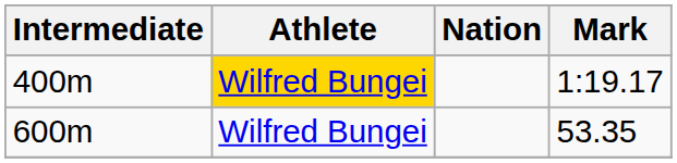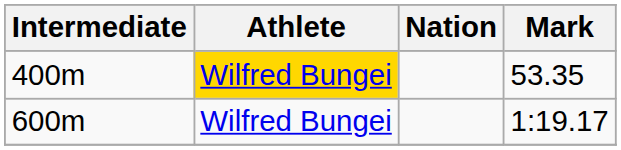 <table class="wikitable">
 <tr>
 <th>Intermediate</th>
 <th>Athlete</th>
 <th>Nation</th>
 <th>Mark</th>
 </tr>
 <tr>
 <td>400m</td>
 <td style="background: gold;"><a href='#'>Wilfred Bungei</a></td>
 <td></td>
-<td>1:19.17</td>
+<td>53.35</td>
 </tr>
 <tr>
 <td>600m</td>
 <td><a href='#'>Wilfred Bungei</a></td>
 <td></td>
-<td>53.35</td>
+<td>1:19.17</td>
 </tr>
 <tr>
 </tr>
 </table>
